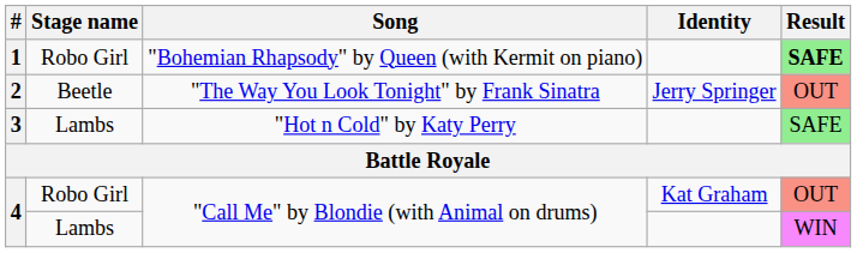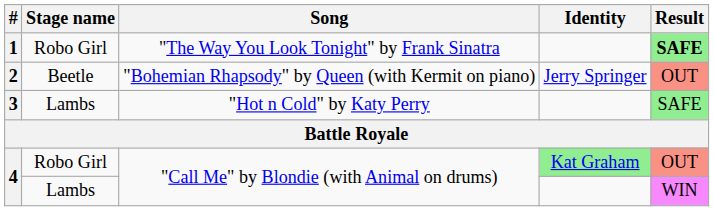 <table class="wikitable plainrowheaders" style="text-align: center;">
 <tr>
 <th>#</th>
 <th>Stage name</th>
 <th>Song</th>
 <th>Identity</th>
 <th>Result</th>
 </tr>
 <tr>
 <th>1</th>
 <td>Robo Girl</td>
-<td>"<a href='#'>Bohemian Rhapsody</a>" by <a href='#'>Queen</a> (with Kermit on piano)</td>
+<td>"<a href='#'>The Way You Look Tonight</a>" by <a href='#'>Frank Sinatra</a></td>
 <td></td>
 <td bgcolor=lightgreen><strong>SAFE</strong></td>
 </tr>
 <tr>
 <th>2</th>
 <td>Beetle</td>
-<td>"<a href='#'>The Way You Look Tonight</a>" by <a href='#'>Frank Sinatra</a></td>
+<td>"<a href='#'>Bohemian Rhapsody</a>" by <a href='#'>Queen</a> (with Kermit on piano)</td>
 <td><a href='#'>Jerry Springer</a></td>
 <td bgcolor=#F99185>OUT</td>
 </tr>
 <tr>
 <th>3</th>
 <td>Lambs</td>
 <td>"<a href='#'>Hot n Cold</a>" by <a href='#'>Katy Perry</a></td>
 <td></td>
 <td bgcolor=lightgreen>SAFE</td>
 </tr>
 <tr>
 <th colspan=5>Battle Royale</th>
 </tr>
 <tr>
 <th rowspan=2>4</th>
 <td>Robo Girl</td>
 <td rowspan=2>"<a href='#'>Call Me</a>" by <a href='#'>Blondie</a> (with <a href='#'>Animal</a> on drums)</td>
-<td><a href='#'>Kat Graham</a></td>
+<td style="background: lightgreen;"><a href='#'>Kat Graham</a></td>
 <td bgcolor=#F99185>OUT</td>
 </tr>
 <tr>
 <td>Lambs</td>
 <td></td>
 <td rowspan=3 bgcolor="#F888FD">WIN</td>
 </tr>
 </table>
